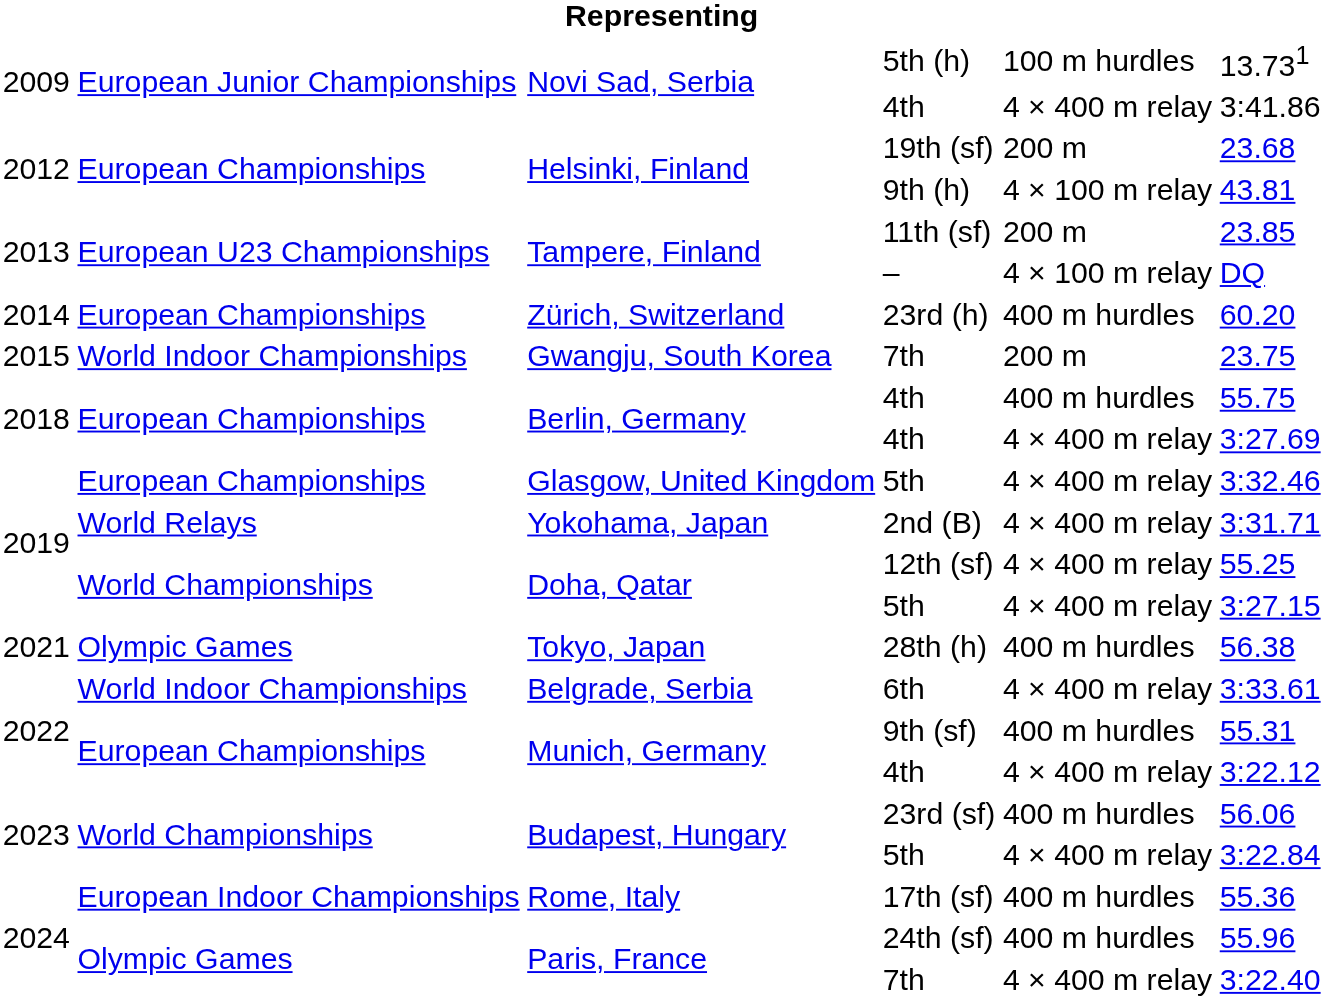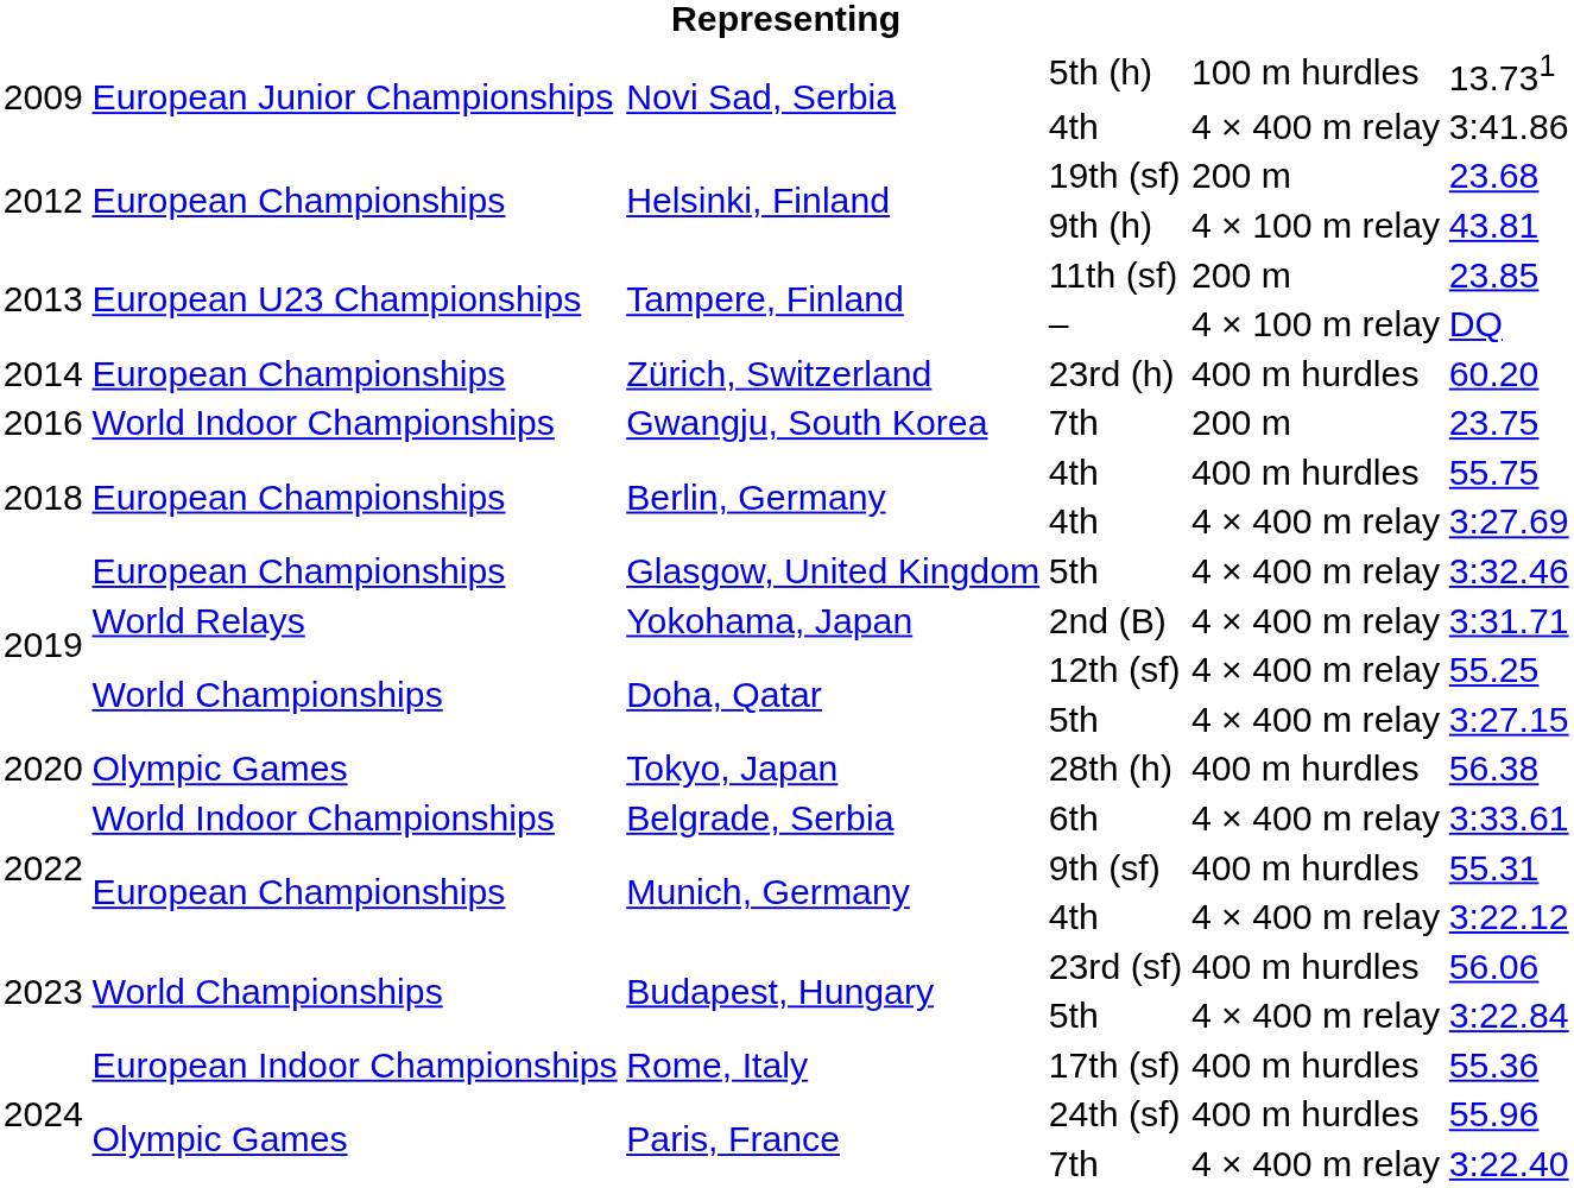 <table>
 <tr>
 <th colspan="6">Representing </th>
 </tr>
 <tr>
 <td rowspan=2>2009</td>
 <td rowspan=2><a href='#'>European Junior Championships</a></td>
 <td rowspan=2><a href='#'>Novi Sad, Serbia</a></td>
 <td>5th (h)</td>
 <td>100 m hurdles</td>
 <td>13.73<sup>1</sup></td>
 </tr>
 <tr>
 <td>4th</td>
 <td>4 × 400 m relay</td>
 <td>3:41.86</td>
 </tr>
 <tr>
 <td rowspan=2>2012</td>
 <td rowspan=2><a href='#'>European Championships</a></td>
 <td rowspan=2><a href='#'>Helsinki, Finland</a></td>
 <td>19th (sf)</td>
 <td>200 m</td>
 <td><a href='#'>23.68</a></td>
 </tr>
 <tr>
 <td>9th (h)</td>
 <td>4 × 100 m relay</td>
 <td><a href='#'>43.81</a></td>
 </tr>
 <tr>
 <td rowspan=2>2013</td>
 <td rowspan=2><a href='#'>European U23 Championships</a></td>
 <td rowspan=2><a href='#'>Tampere, Finland</a></td>
 <td>11th (sf)</td>
 <td>200 m</td>
 <td><a href='#'>23.85</a></td>
 </tr>
 <tr>
 <td>–</td>
 <td>4 × 100 m relay</td>
 <td><a href='#'>DQ</a></td>
 </tr>
 <tr>
 <td>2014</td>
 <td><a href='#'>European Championships</a></td>
 <td><a href='#'>Zürich, Switzerland</a></td>
 <td>23rd (h)</td>
 <td>400 m hurdles</td>
 <td><a href='#'>60.20</a></td>
 </tr>
 <tr>
-<td>2015</td>
+<td>2016</td>
 <td><a href='#'>World Indoor Championships</a></td>
 <td><a href='#'>Gwangju, South Korea</a></td>
 <td>7th</td>
 <td>200 m</td>
 <td><a href='#'>23.75</a></td>
 </tr>
 <tr>
 <td rowspan=2>2018</td>
 <td rowspan=2><a href='#'>European Championships</a></td>
 <td rowspan=2><a href='#'>Berlin, Germany</a></td>
 <td>4th</td>
 <td>400 m hurdles</td>
 <td><a href='#'>55.75</a></td>
 </tr>
 <tr>
 <td>4th</td>
 <td>4 × 400 m relay</td>
 <td><a href='#'>3:27.69</a></td>
 </tr>
 <tr>
 <td rowspan=4>2019</td>
 <td><a href='#'>European Championships</a></td>
 <td><a href='#'>Glasgow, United Kingdom</a></td>
 <td>5th</td>
 <td>4 × 400 m relay</td>
 <td><a href='#'>3:32.46</a></td>
 </tr>
 <tr>
 <td><a href='#'>World Relays</a></td>
 <td><a href='#'>Yokohama, Japan</a></td>
 <td>2nd (B)</td>
 <td>4 × 400 m relay</td>
 <td><a href='#'>3:31.71</a></td>
 </tr>
 <tr>
 <td rowspan=2><a href='#'>World Championships</a></td>
 <td rowspan=2><a href='#'>Doha, Qatar</a></td>
 <td>12th (sf)</td>
 <td>4 × 400 m relay</td>
 <td><a href='#'>55.25</a></td>
 </tr>
 <tr>
 <td>5th</td>
 <td>4 × 400 m relay</td>
 <td><a href='#'>3:27.15</a></td>
 </tr>
 <tr>
-<td>2021</td>
+<td>2020</td>
 <td><a href='#'>Olympic Games</a></td>
 <td><a href='#'>Tokyo, Japan</a></td>
 <td>28th (h)</td>
 <td>400 m hurdles</td>
 <td><a href='#'>56.38</a></td>
 </tr>
 <tr>
 <td rowspan=3>2022</td>
 <td><a href='#'>World Indoor Championships</a></td>
 <td><a href='#'>Belgrade, Serbia</a></td>
 <td>6th</td>
 <td>4 × 400 m relay</td>
 <td><a href='#'>3:33.61</a></td>
 </tr>
 <tr>
 <td rowspan=2><a href='#'>European Championships</a></td>
 <td rowspan=2><a href='#'>Munich, Germany</a></td>
 <td>9th (sf)</td>
 <td>400 m hurdles</td>
 <td><a href='#'>55.31</a></td>
 </tr>
 <tr>
 <td>4th</td>
 <td>4 × 400 m relay</td>
 <td><a href='#'>3:22.12</a></td>
 </tr>
 <tr>
 <td rowspan=2>2023</td>
 <td rowspan=2><a href='#'>World Championships</a></td>
 <td rowspan=2><a href='#'>Budapest, Hungary</a></td>
 <td>23rd (sf)</td>
 <td>400 m hurdles</td>
 <td><a href='#'>56.06</a></td>
 </tr>
 <tr>
 <td>5th</td>
 <td>4 × 400 m relay</td>
 <td><a href='#'>3:22.84</a></td>
 </tr>
 <tr>
 <td rowspan=3>2024</td>
 <td><a href='#'>European Indoor Championships</a></td>
 <td><a href='#'>Rome, Italy</a></td>
 <td>17th (sf)</td>
 <td>400 m hurdles</td>
 <td><a href='#'>55.36</a></td>
 </tr>
 <tr>
 <td rowspan=2><a href='#'>Olympic Games</a></td>
 <td rowspan=2><a href='#'>Paris, France</a></td>
 <td>24th (sf)</td>
 <td>400 m hurdles</td>
 <td><a href='#'>55.96</a></td>
 </tr>
 <tr>
 <td>7th</td>
 <td>4 × 400 m relay</td>
 <td><a href='#'>3:22.40</a></td>
 </tr>
 </table>
